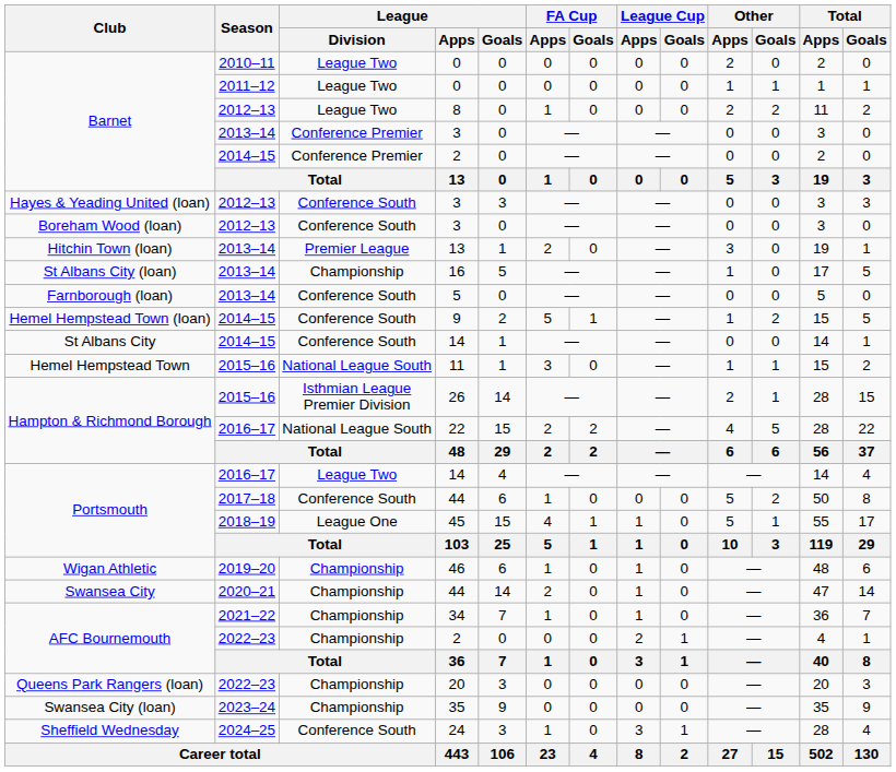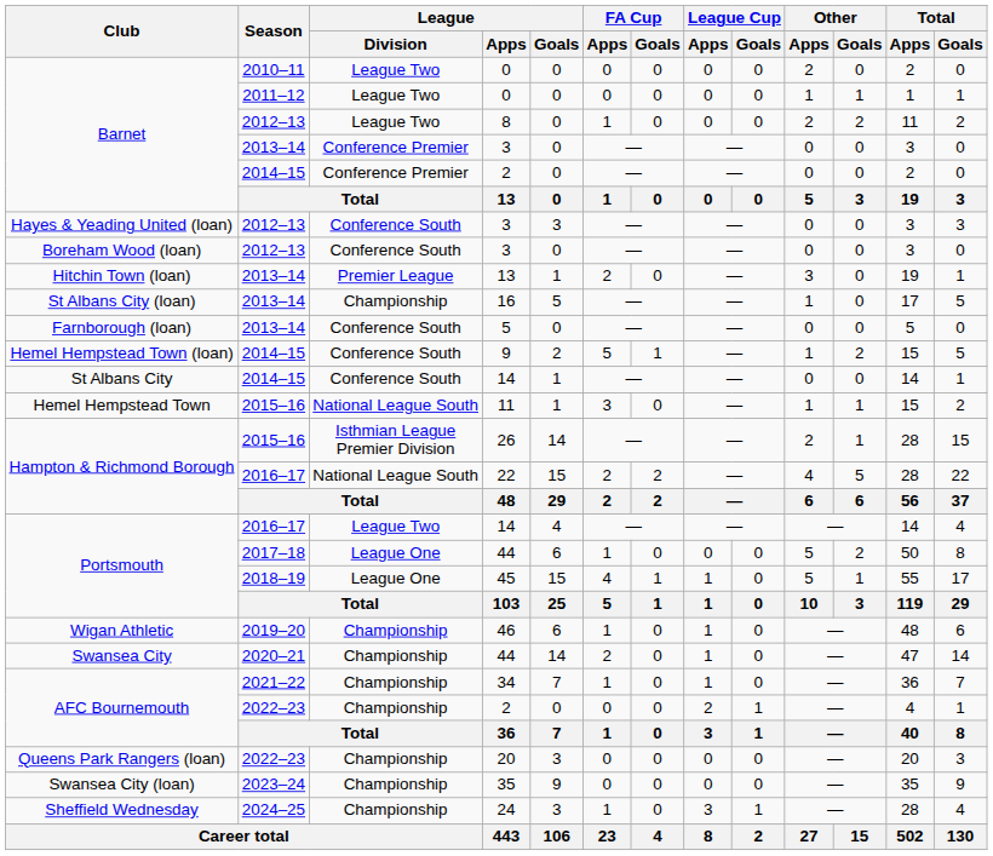 <table class=wikitable style="text-align: center">
 <tr>
 <th rowspan=2>Club</th>
 <th rowspan=2>Season</th>
 <th colspan=3>League</th>
 <th colspan=2><a href='#'>FA Cup</a></th>
 <th colspan=2><a href='#'>League Cup</a></th>
 <th colspan=2>Other</th>
 <th colspan=2>Total</th>
 </tr>
 <tr>
 <th>Division</th>
 <th>Apps</th>
 <th>Goals</th>
 <th>Apps</th>
 <th>Goals</th>
 <th>Apps</th>
 <th>Goals</th>
 <th>Apps</th>
 <th>Goals</th>
 <th>Apps</th>
 <th>Goals</th>
 </tr>
 <tr>
 <td rowspan=6><a href='#'>Barnet</a></td>
 <td><a href='#'>2010–11</a></td>
 <td><a href='#'>League Two</a></td>
 <td>0</td>
 <td>0</td>
 <td>0</td>
 <td>0</td>
 <td>0</td>
 <td>0</td>
 <td>2</td>
 <td>0</td>
 <td>2</td>
 <td>0</td>
 </tr>
 <tr>
 <td><a href='#'>2011–12</a></td>
 <td>League Two</td>
 <td>0</td>
 <td>0</td>
 <td>0</td>
 <td>0</td>
 <td>0</td>
 <td>0</td>
 <td>1</td>
 <td>1</td>
 <td>1</td>
 <td>1</td>
 </tr>
 <tr>
 <td><a href='#'>2012–13</a></td>
 <td>League Two</td>
 <td>8</td>
 <td>0</td>
 <td>1</td>
 <td>0</td>
 <td>0</td>
 <td>0</td>
 <td>2</td>
 <td>2</td>
 <td>11</td>
 <td>2</td>
 </tr>
 <tr>
 <td><a href='#'>2013–14</a></td>
 <td><a href='#'>Conference Premier</a></td>
 <td>3</td>
 <td>0</td>
 <td colspan=2>—</td>
 <td colspan=2>—</td>
 <td>0</td>
 <td>0</td>
 <td>3</td>
 <td>0</td>
 </tr>
 <tr>
 <td><a href='#'>2014–15</a></td>
 <td>Conference Premier</td>
 <td>2</td>
 <td>0</td>
 <td colspan=2>—</td>
 <td colspan=2>—</td>
 <td>0</td>
 <td>0</td>
 <td>2</td>
 <td>0</td>
 </tr>
 <tr>
 <th colspan=2>Total</th>
 <th>13</th>
 <th>0</th>
 <th>1</th>
 <th>0</th>
 <th>0</th>
 <th>0</th>
 <th>5</th>
 <th>3</th>
 <th>19</th>
 <th>3</th>
 </tr>
 <tr>
 <td><a href='#'>Hayes & Yeading United</a> (loan)</td>
 <td><a href='#'>2012–13</a></td>
 <td><a href='#'>Conference South</a></td>
 <td>3</td>
 <td>3</td>
 <td colspan=2>—</td>
 <td colspan=2>—</td>
 <td>0</td>
 <td>0</td>
 <td>3</td>
 <td>3</td>
 </tr>
 <tr>
 <td><a href='#'>Boreham Wood</a> (loan)</td>
 <td><a href='#'>2012–13</a></td>
 <td>Conference South</td>
 <td>3</td>
 <td>0</td>
 <td colspan=2>—</td>
 <td colspan=2>—</td>
 <td>0</td>
 <td>0</td>
 <td>3</td>
 <td>0</td>
 </tr>
 <tr>
 <td><a href='#'>Hitchin Town</a> (loan)</td>
 <td><a href='#'>2013–14</a></td>
 <td><a href='#'>Premier League</a></td>
 <td>13</td>
 <td>1</td>
 <td>2</td>
 <td>0</td>
 <td colspan=2>—</td>
 <td>3</td>
 <td>0</td>
 <td>19</td>
 <td>1</td>
 </tr>
 <tr>
 <td><a href='#'>St Albans City</a> (loan)</td>
 <td><a href='#'>2013–14</a></td>
 <td>Championship</td>
 <td>16</td>
 <td>5</td>
 <td colspan=2>—</td>
 <td colspan=2>—</td>
 <td>1</td>
 <td>0</td>
 <td>17</td>
 <td>5</td>
 </tr>
 <tr>
 <td><a href='#'>Farnborough</a> (loan)</td>
 <td><a href='#'>2013–14</a></td>
 <td>Conference South</td>
 <td>5</td>
 <td>0</td>
 <td colspan=2>—</td>
 <td colspan=2>—</td>
 <td>0</td>
 <td>0</td>
 <td>5</td>
 <td>0</td>
 </tr>
 <tr>
 <td><a href='#'>Hemel Hempstead Town</a> (loan)</td>
 <td><a href='#'>2014–15</a></td>
 <td>Conference South</td>
 <td>9</td>
 <td>2</td>
 <td>5</td>
 <td>1</td>
 <td colspan=2>—</td>
 <td>1</td>
 <td>2</td>
 <td>15</td>
 <td>5</td>
 </tr>
 <tr>
 <td>St Albans City</td>
 <td><a href='#'>2014–15</a></td>
 <td>Conference South</td>
 <td>14</td>
 <td>1</td>
 <td colspan=2>—</td>
 <td colspan=2>—</td>
 <td>0</td>
 <td>0</td>
 <td>14</td>
 <td>1</td>
 </tr>
 <tr>
 <td>Hemel Hempstead Town</td>
 <td><a href='#'>2015–16</a></td>
 <td><a href='#'>National League South</a></td>
 <td>11</td>
 <td>1</td>
 <td>3</td>
 <td>0</td>
 <td colspan=2>—</td>
 <td>1</td>
 <td>1</td>
 <td>15</td>
 <td>2</td>
 </tr>
 <tr>
 <td rowspan=3><a href='#'>Hampton & Richmond Borough</a></td>
 <td><a href='#'>2015–16</a></td>
 <td><a href='#'>Isthmian League</a><br>Premier Division</td>
 <td>26</td>
 <td>14</td>
 <td colspan=2>—</td>
 <td colspan=2>—</td>
 <td>2</td>
 <td>1</td>
 <td>28</td>
 <td>15</td>
 </tr>
 <tr>
 <td><a href='#'>2016–17</a></td>
 <td>National League South</td>
 <td>22</td>
 <td>15</td>
 <td>2</td>
 <td>2</td>
 <td colspan=2>—</td>
 <td>4</td>
 <td>5</td>
 <td>28</td>
 <td>22</td>
 </tr>
 <tr>
 <th colspan=2>Total</th>
 <th>48</th>
 <th>29</th>
 <th>2</th>
 <th>2</th>
 <th colspan=2>—</th>
 <th>6</th>
 <th>6</th>
 <th>56</th>
 <th>37</th>
 </tr>
 <tr>
 <td rowspan=4><a href='#'>Portsmouth</a></td>
 <td><a href='#'>2016–17</a></td>
 <td><a href='#'>League Two</a></td>
 <td>14</td>
 <td>4</td>
 <td colspan=2>—</td>
 <td colspan=2>—</td>
 <td colspan=2>—</td>
 <td>14</td>
 <td>4</td>
 </tr>
 <tr>
 <td><a href='#'>2017–18</a></td>
-<td>Conference South</td>
+<td><a href='#'>League One</a></td>
 <td>44</td>
 <td>6</td>
 <td>1</td>
 <td>0</td>
 <td>0</td>
 <td>0</td>
 <td>5</td>
 <td>2</td>
 <td>50</td>
 <td>8</td>
 </tr>
 <tr>
 <td><a href='#'>2018–19</a></td>
 <td>League One</td>
 <td>45</td>
 <td>15</td>
 <td>4</td>
 <td>1</td>
 <td>1</td>
 <td>0</td>
 <td>5</td>
 <td>1</td>
 <td>55</td>
 <td>17</td>
 </tr>
 <tr>
 <th colspan=2>Total</th>
 <th>103</th>
 <th>25</th>
 <th>5</th>
 <th>1</th>
 <th>1</th>
 <th>0</th>
 <th>10</th>
 <th>3</th>
 <th>119</th>
 <th>29</th>
 </tr>
 <tr>
 <td><a href='#'>Wigan Athletic</a></td>
 <td><a href='#'>2019–20</a></td>
 <td><a href='#'>Championship</a></td>
 <td>46</td>
 <td>6</td>
 <td>1</td>
 <td>0</td>
 <td>1</td>
 <td>0</td>
 <td colspan=2>—</td>
 <td>48</td>
 <td>6</td>
 </tr>
 <tr>
 <td><a href='#'>Swansea City</a></td>
 <td><a href='#'>2020–21</a></td>
 <td>Championship</td>
 <td>44</td>
 <td>14</td>
 <td>2</td>
 <td>0</td>
 <td>1</td>
 <td>0</td>
 <td colspan=2>—</td>
 <td>47</td>
 <td>14</td>
 </tr>
 <tr>
 <td rowspan=3><a href='#'>AFC Bournemouth</a></td>
 <td><a href='#'>2021–22</a></td>
 <td>Championship</td>
 <td>34</td>
 <td>7</td>
 <td>1</td>
 <td>0</td>
 <td>1</td>
 <td>0</td>
 <td colspan=2>—</td>
 <td>36</td>
 <td>7</td>
 </tr>
 <tr>
 <td><a href='#'>2022–23</a></td>
 <td>Championship</td>
 <td>2</td>
 <td>0</td>
 <td>0</td>
 <td>0</td>
 <td>2</td>
 <td>1</td>
 <td colspan=2>—</td>
 <td>4</td>
 <td>1</td>
 </tr>
 <tr>
 <th colspan=2>Total</th>
 <th>36</th>
 <th>7</th>
 <th>1</th>
 <th>0</th>
 <th>3</th>
 <th>1</th>
 <th colspan=2>—</th>
 <th>40</th>
 <th>8</th>
 </tr>
 <tr>
 <td><a href='#'>Queens Park Rangers</a> (loan)</td>
 <td><a href='#'>2022–23</a></td>
 <td>Championship</td>
 <td>20</td>
 <td>3</td>
 <td>0</td>
 <td>0</td>
 <td>0</td>
 <td>0</td>
 <td colspan=2>—</td>
 <td>20</td>
 <td>3</td>
 </tr>
 <tr>
 <td>Swansea City (loan)</td>
 <td><a href='#'>2023–24</a></td>
 <td>Championship</td>
 <td>35</td>
 <td>9</td>
 <td>0</td>
 <td>0</td>
 <td>0</td>
 <td>0</td>
 <td colspan=2>—</td>
 <td>35</td>
 <td>9</td>
 </tr>
 <tr>
 <td><a href='#'>Sheffield Wednesday</a></td>
 <td><a href='#'>2024–25</a></td>
-<td>Conference South</td>
+<td>Championship</td>
 <td>24</td>
 <td>3</td>
 <td>1</td>
 <td>0</td>
 <td>3</td>
 <td>1</td>
 <td colspan=2>—</td>
 <td>28</td>
 <td>4</td>
 </tr>
 <tr>
 <th colspan="3">Career total</th>
 <th>443</th>
 <th>106</th>
 <th>23</th>
 <th>4</th>
 <th>8</th>
 <th>2</th>
 <th>27</th>
 <th>15</th>
 <th>502</th>
 <th>130</th>
 </tr>
 </table>
